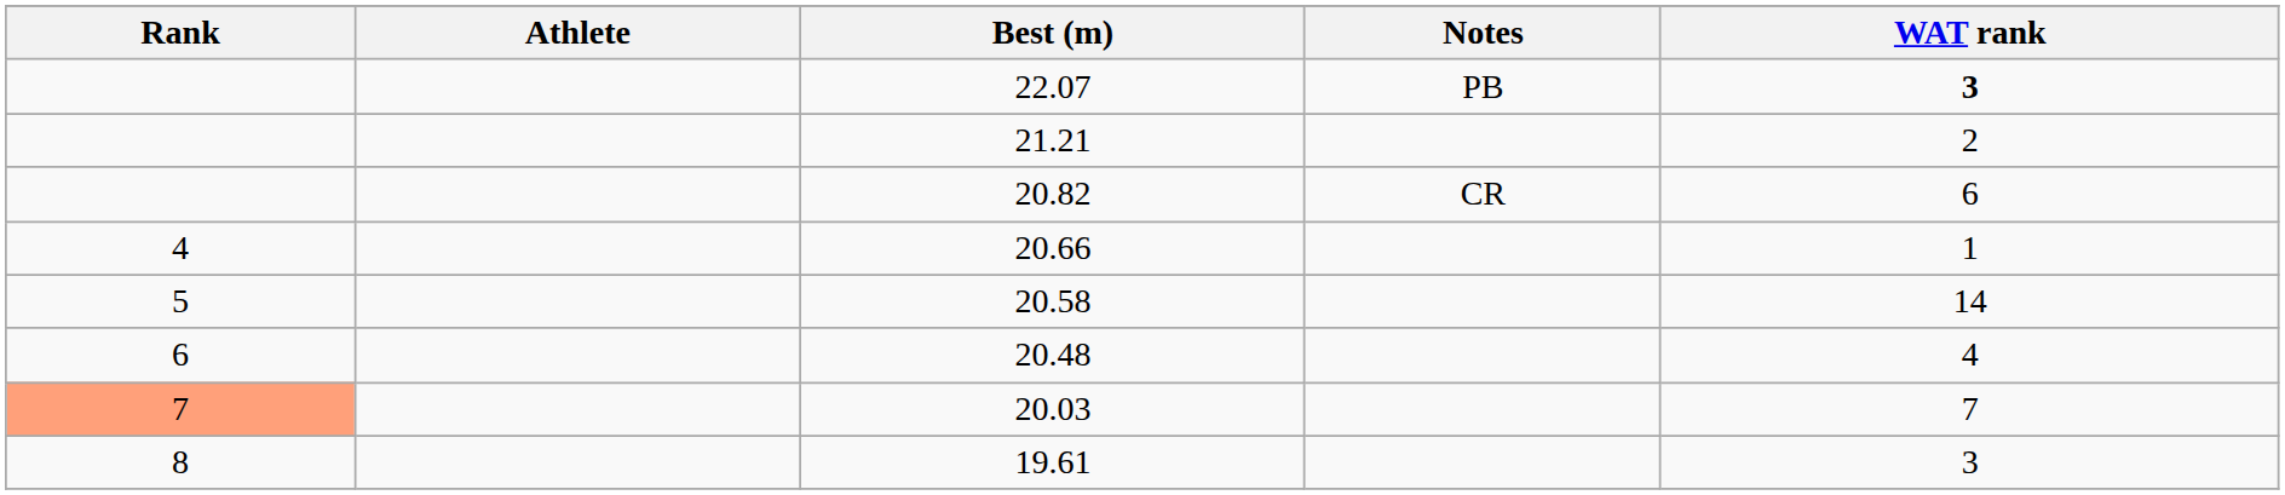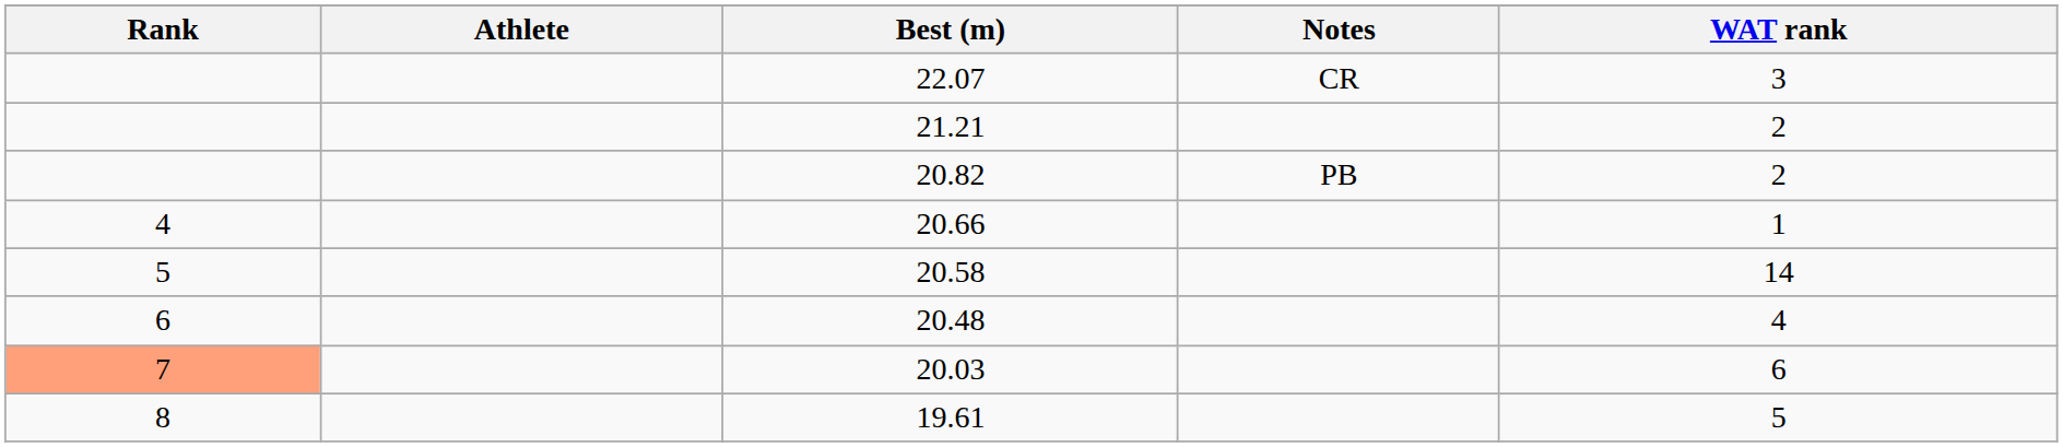 <table class="wikitable" width=85%>
 <tr>
 </tr>
 <tr>
 <th>Rank</th>
 <th>Athlete</th>
 <th>Best (m)</th>
 <th>Notes</th>
 <th><a href='#'>WAT</a> rank</th>
 </tr>
 <tr align="center">
 <td></td>
 <td align="left"></td>
 <td>22.07</td>
-<td>PB</td>
-<td><strong>3</strong></td>
+<td>CR</td>
+<td>3</td>
 </tr>
 <tr align="center">
 <td></td>
 <td align="left"></td>
 <td>21.21</td>
 <td></td>
 <td>2</td>
 </tr>
 <tr align="center">
 <td></td>
 <td align="left"></td>
 <td>20.82</td>
-<td>CR</td>
-<td>6</td>
+<td>PB</td>
+<td>2</td>
 </tr>
 <tr align="center">
 <td>4</td>
 <td align="left"></td>
 <td>20.66</td>
 <td></td>
 <td>1</td>
 </tr>
 <tr align="center">
 <td>5</td>
 <td align="left"></td>
 <td>20.58</td>
 <td></td>
 <td>14</td>
 </tr>
 <tr align="center">
 <td>6</td>
 <td align="left"></td>
 <td>20.48</td>
 <td></td>
 <td>4</td>
 </tr>
 <tr align="center">
 <td style="background: lightsalmon;">7</td>
 <td align="left"></td>
 <td>20.03</td>
 <td></td>
-<td>7</td>
+<td>6</td>
 </tr>
 <tr align="center">
 <td>8</td>
 <td align="left"></td>
 <td>19.61</td>
 <td></td>
-<td>3</td>
+<td>5</td>
 </tr>
 </table>
